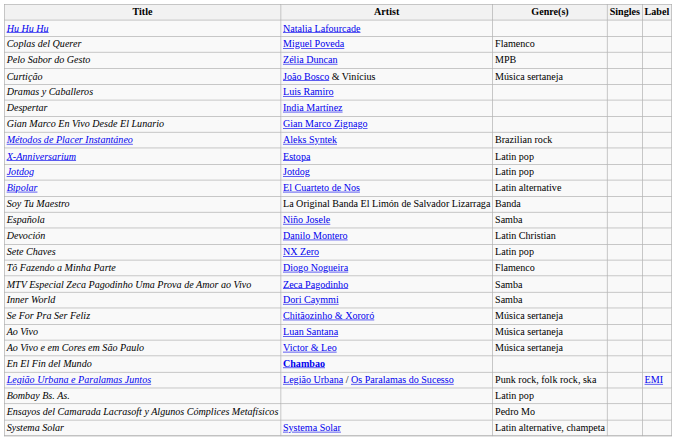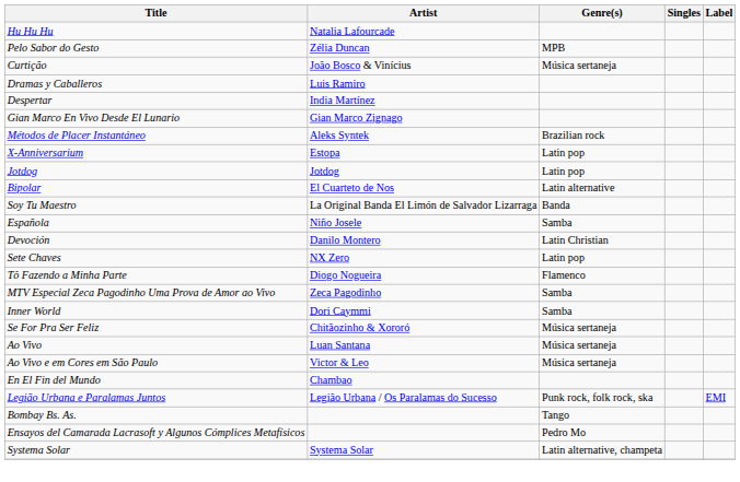 <table class="wikitable sortable" style="text-align: left;">
 <tr>
 <th>Title</th>
 <th>Artist</th>
 <th>Genre(s)</th>
 <th>Singles</th>
 <th>Label</th>
 </tr>
 <tr>
 <td><em><a href='#'>Hu Hu Hu</a></em></td>
 <td><a href='#'>Natalia Lafourcade</a></td>
 <td></td>
-<td></td>
-<td></td>
-</tr>
-<tr>
-<td><em>Coplas del Querer</em></td>
-<td><a href='#'>Miguel Poveda</a></td>
-<td>Flamenco</td>
 <td></td>
 <td></td>
 </tr>
 <tr>
 <td><em>Pelo Sabor do Gesto</em></td>
 <td><a href='#'>Zélia Duncan</a></td>
 <td>MPB</td>
 <td></td>
 <td></td>
 </tr>
 <tr>
 <td><em>Curtição</em></td>
 <td><a href='#'>João Bosco</a> & Vinícius</td>
 <td>Música sertaneja</td>
 <td></td>
 <td></td>
 </tr>
 <tr>
 <td><em>Dramas y Caballeros</em></td>
 <td><a href='#'>Luis Ramiro</a></td>
 <td></td>
 <td></td>
 <td></td>
 </tr>
 <tr>
 <td><em>Despertar</em></td>
 <td><a href='#'>India Martínez</a></td>
 <td></td>
 <td></td>
 <td></td>
 </tr>
 <tr>
 <td><em>Gian Marco En Vivo Desde El Lunario</em></td>
 <td><a href='#'>Gian Marco Zignago</a></td>
 <td></td>
 <td></td>
 <td></td>
 </tr>
 <tr>
 <td><em><a href='#'>Métodos de Placer Instantáneo</a></em></td>
 <td><a href='#'>Aleks Syntek</a></td>
 <td>Brazilian rock</td>
 <td></td>
 <td></td>
 </tr>
 <tr>
 <td><em><a href='#'>X-Anniversarium</a></em></td>
 <td><a href='#'>Estopa</a></td>
 <td>Latin pop</td>
 <td></td>
 <td></td>
 </tr>
 <tr>
 <td><em><a href='#'>Jotdog</a></em></td>
 <td><a href='#'>Jotdog</a></td>
 <td>Latin pop</td>
 <td></td>
 <td></td>
 </tr>
 <tr>
 <td><em><a href='#'>Bipolar</a></em></td>
 <td><a href='#'>El Cuarteto de Nos</a></td>
 <td>Latin alternative</td>
 <td></td>
 <td></td>
 </tr>
 <tr>
 <td><em>Soy Tu Maestro</em></td>
 <td>La Original Banda El Limón de Salvador Lizarraga</td>
 <td>Banda</td>
 <td></td>
 <td></td>
 </tr>
 <tr>
 <td><em>Española</em></td>
 <td><a href='#'>Niño Josele</a></td>
 <td>Samba</td>
 <td></td>
 <td></td>
 </tr>
 <tr>
 <td><em>Devoción</em></td>
 <td><a href='#'>Danilo Montero</a></td>
 <td>Latin Christian</td>
 <td></td>
 <td></td>
 </tr>
 <tr>
 <td><em>Sete Chaves</em></td>
 <td><a href='#'>NX Zero</a></td>
 <td>Latin pop</td>
 <td></td>
 <td></td>
 </tr>
 <tr>
 <td><em>Tô Fazendo a Minha Parte</em></td>
 <td><a href='#'>Diogo Nogueira</a></td>
 <td>Flamenco</td>
 <td></td>
 <td></td>
 </tr>
 <tr>
 <td><em>MTV Especial Zeca Pagodinho Uma Prova de Amor ao Vivo</em></td>
 <td><a href='#'>Zeca Pagodinho</a></td>
 <td>Samba</td>
 <td></td>
 <td></td>
 </tr>
 <tr>
 <td><em>Inner World</em></td>
 <td><a href='#'>Dori Caymmi</a></td>
 <td>Samba</td>
 <td></td>
 <td></td>
 </tr>
 <tr>
 <td><em>Se For Pra Ser Feliz</em></td>
 <td><a href='#'>Chitãozinho & Xororó</a></td>
 <td>Música sertaneja</td>
 <td></td>
 <td></td>
 </tr>
 <tr>
 <td><em>Ao Vivo</em></td>
 <td><a href='#'>Luan Santana</a></td>
 <td>Música sertaneja</td>
 <td></td>
 <td></td>
 </tr>
 <tr>
 <td><em>Ao Vivo e em Cores em São Paulo</em></td>
 <td><a href='#'>Victor & Leo</a></td>
 <td>Música sertaneja</td>
 <td></td>
 <td></td>
 </tr>
 <tr>
 <td><em>En El Fin del Mundo</em></td>
-<td><strong><a href='#'>Chambao</a></strong></td>
+<td><a href='#'>Chambao</a></td>
 <td></td>
 <td></td>
 <td></td>
 </tr>
 <tr>
 <td><em><a href='#'>Legião Urbana e Paralamas Juntos</a></em></td>
 <td><a href='#'>Legião Urbana</a> / <a href='#'>Os Paralamas do Sucesso</a></td>
 <td>Punk rock, folk rock, ska</td>
 <td></td>
 <td><a href='#'>EMI</a></td>
 </tr>
 <tr>
 <td><em>Bombay Bs. As.</em></td>
 <td></td>
-<td>Latin pop</td>
+<td>Tango</td>
 <td></td>
 <td></td>
 </tr>
 <tr>
 <td><em>Ensayos del Camarada Lacrasoft y Algunos Cómplices Metafísicos</em></td>
 <td></td>
 <td>Pedro Mo</td>
 <td></td>
 <td></td>
 </tr>
 <tr>
 <td><em>Systema Solar</em></td>
 <td><a href='#'>Systema Solar</a></td>
 <td>Latin alternative, champeta</td>
 <td></td>
 <td></td>
 </tr>
 <tr>
 </tr>
 </table>
